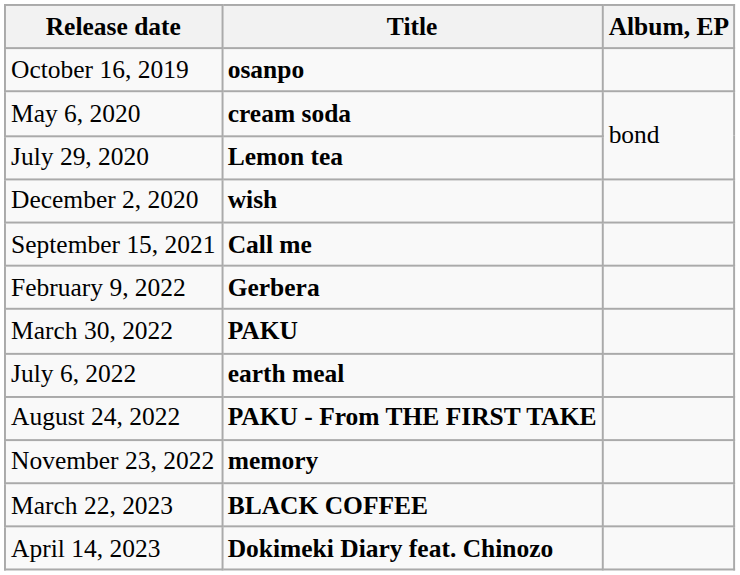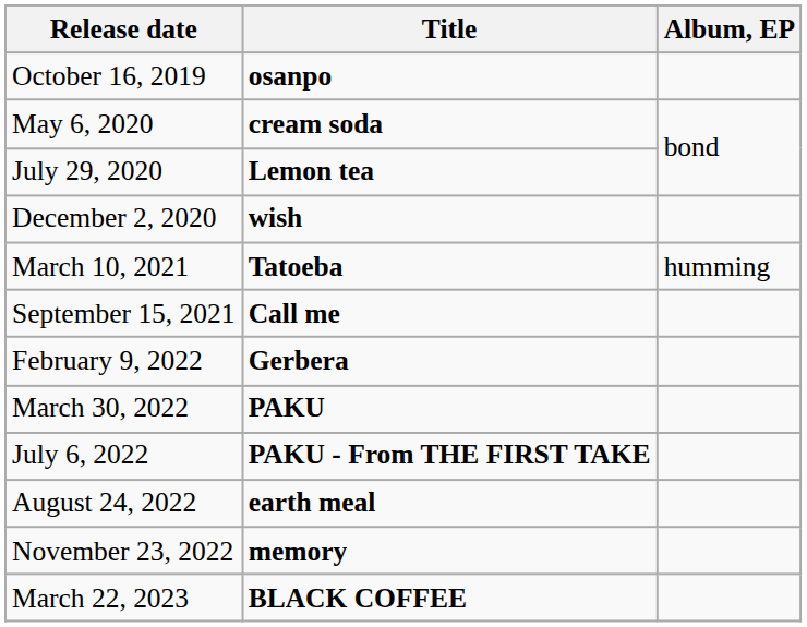 <table class="wikitable" style=font-size:small>
 <tr>
 <th>Release date</th>
 <th>Title</th>
 <th>Album, EP</th>
 </tr>
 <tr>
 <td>October 16, 2019</td>
 <td><strong>osanpo</strong></td>
 <td></td>
 </tr>
 <tr>
 <td>May 6, 2020</td>
 <td><strong>cream soda</strong></td>
 <td rowspan="2">bond</td>
 </tr>
 <tr>
 <td>July 29, 2020</td>
 <td><strong>Lemon tea</strong></td>
 </tr>
 <tr>
 <td>December 2, 2020</td>
 <td><strong>wish</strong></td>
 <td></td>
 </tr>
 <tr>
+<td>March 10, 2021</td>
+<td><strong>Tatoeba</strong></td>
+<td>humming</td>
+</tr>
+<tr>
 <td>September 15, 2021</td>
 <td><strong>Call me</strong></td>
 <td></td>
 </tr>
 <tr>
 <td>February 9, 2022</td>
 <td><strong>Gerbera</strong></td>
 <td></td>
 </tr>
 <tr>
 <td>March 30, 2022</td>
 <td><strong>PAKU</strong></td>
 <td></td>
 </tr>
 <tr>
 <td>July 6, 2022</td>
-<td><strong>earth meal</strong></td>
+<td><strong>PAKU - From THE FIRST TAKE</strong></td>
 <td></td>
 </tr>
 <tr>
 <td>August 24, 2022</td>
-<td><strong>PAKU - From THE FIRST TAKE</strong></td>
+<td><strong>earth meal</strong></td>
 <td></td>
 </tr>
 <tr>
 <td>November 23, 2022</td>
 <td><strong>memory</strong></td>
 <td></td>
 </tr>
 <tr>
 <td>March 22, 2023</td>
 <td><strong>BLACK COFFEE</strong></td>
 <td></td>
 </tr>
-<tr>
-<td>April 14, 2023</td>
-<td><strong>Dokimeki Diary feat. Chinozo</strong></td>
-<td></td>
-</tr>
 </table>
